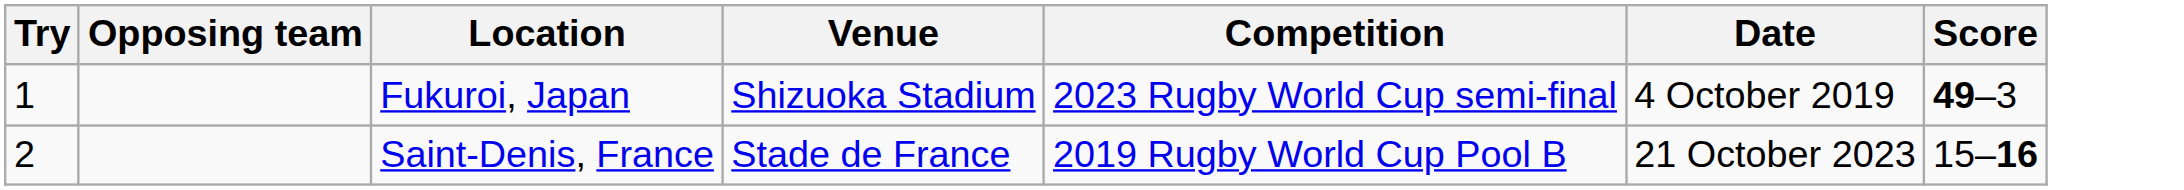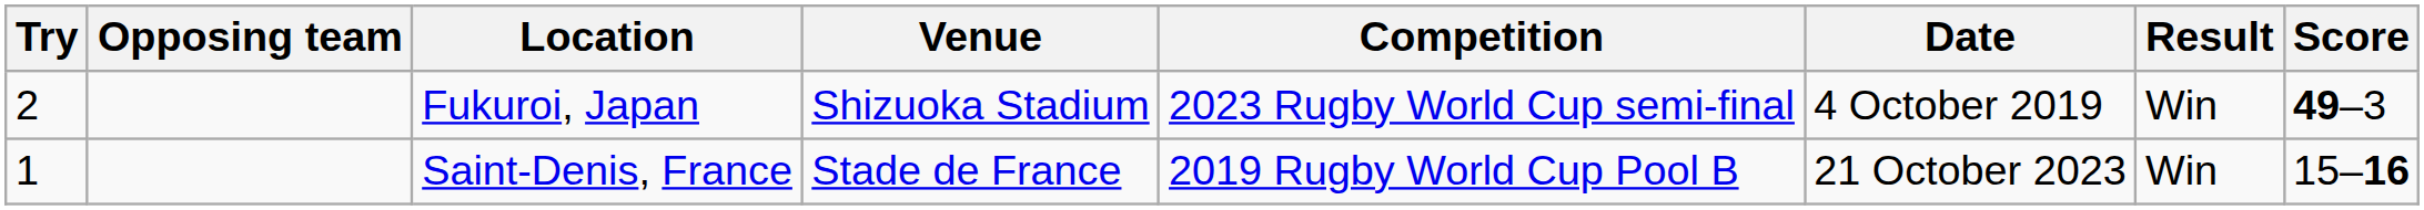 <table class="wikitable" style="font-size:100%">
 <tr>
 <th>Try</th>
 <th>Opposing team</th>
 <th>Location</th>
 <th>Venue</th>
 <th>Competition</th>
 <th>Date</th>
+<th>Result</th>
 <th>Score</th>
 </tr>
 <tr>
-<td>1</td>
+<td>2</td>
 <td></td>
 <td><a href='#'>Fukuroi</a>, <a href='#'>Japan</a></td>
 <td><a href='#'>Shizuoka Stadium</a></td>
 <td><a href='#'>2023 Rugby World Cup semi-final</a></td>
 <td>4 October 2019</td>
+<td>Win</td>
 <td><strong>49</strong>–3</td>
 </tr>
 <tr>
-<td>2</td>
+<td>1</td>
 <td></td>
 <td><a href='#'>Saint-Denis</a>, <a href='#'>France</a></td>
 <td><a href='#'>Stade de France</a></td>
 <td><a href='#'>2019 Rugby World Cup Pool B</a></td>
 <td>21 October 2023</td>
+<td>Win</td>
 <td>15–<strong>16</strong></td>
 </tr>
 </table>
